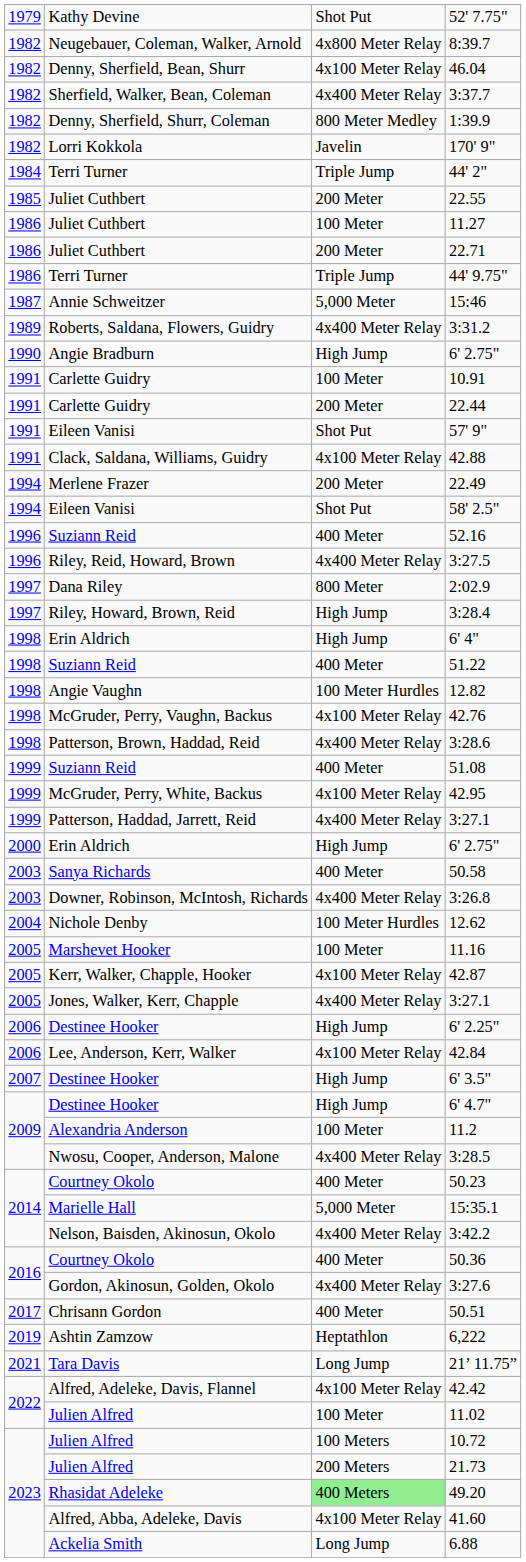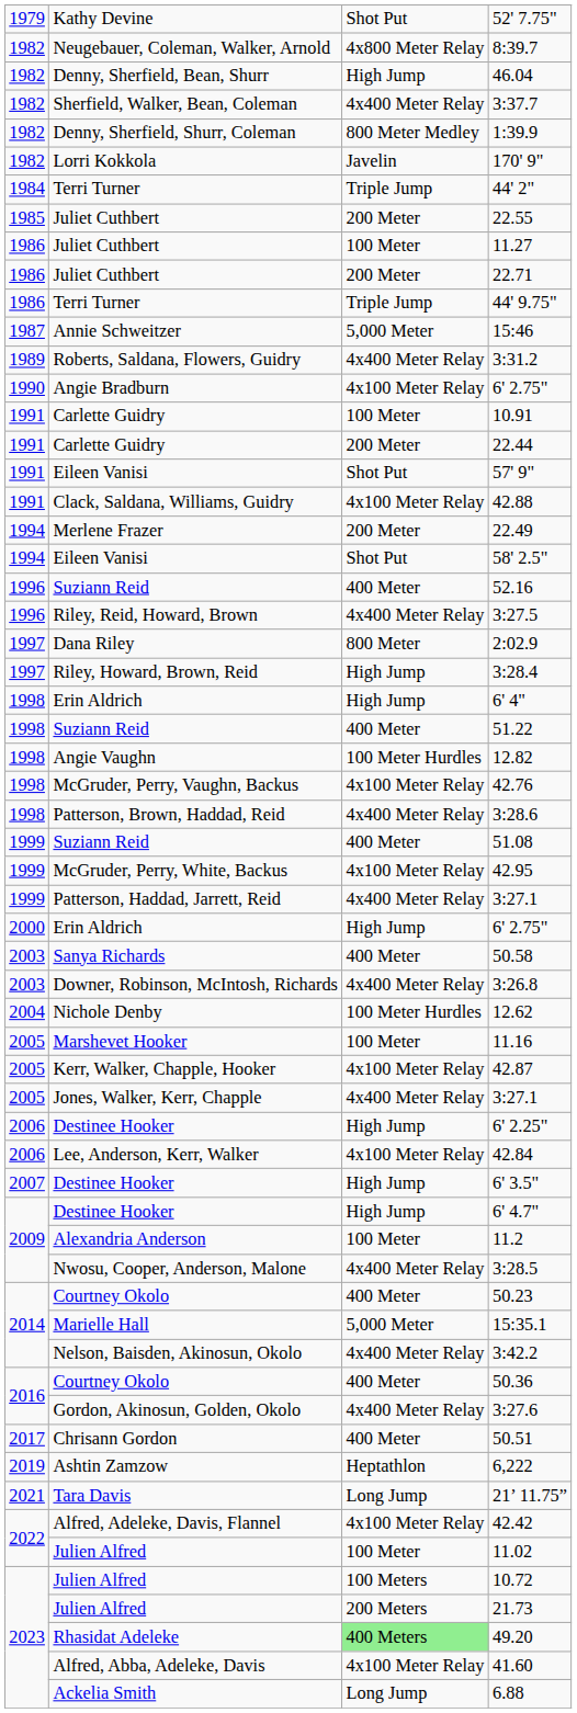 <table class="wikitable">
 <tr>
 </tr>
 <tr>
 <td><a href='#'>1979</a></td>
 <td>Kathy Devine</td>
 <td>Shot Put</td>
 <td>52' 7.75"</td>
 </tr>
 <tr>
 <td><a href='#'>1982</a></td>
 <td>Neugebauer, Coleman, Walker, Arnold</td>
 <td>4x800 Meter Relay</td>
 <td>8:39.7</td>
 </tr>
 <tr>
 <td><a href='#'>1982</a></td>
 <td>Denny, Sherfield, Bean, Shurr</td>
-<td>4x100 Meter Relay</td>
+<td>High Jump</td>
 <td>46.04</td>
 </tr>
 <tr>
 <td><a href='#'>1982</a></td>
 <td>Sherfield, Walker, Bean, Coleman</td>
 <td>4x400 Meter Relay</td>
 <td>3:37.7</td>
 </tr>
 <tr>
 <td><a href='#'>1982</a></td>
 <td>Denny, Sherfield, Shurr, Coleman</td>
 <td>800 Meter Medley</td>
 <td>1:39.9</td>
 </tr>
 <tr>
 <td><a href='#'>1982</a></td>
 <td>Lorri Kokkola</td>
 <td>Javelin</td>
 <td>170' 9"</td>
 </tr>
 <tr>
 <td><a href='#'>1984</a></td>
 <td>Terri Turner</td>
 <td>Triple Jump</td>
 <td>44' 2"</td>
 </tr>
 <tr>
 <td><a href='#'>1985</a></td>
 <td>Juliet Cuthbert</td>
 <td>200 Meter</td>
 <td>22.55</td>
 </tr>
 <tr>
 <td><a href='#'>1986</a></td>
 <td>Juliet Cuthbert</td>
 <td>100 Meter</td>
 <td>11.27</td>
 </tr>
 <tr>
 <td><a href='#'>1986</a></td>
 <td>Juliet Cuthbert</td>
 <td>200 Meter</td>
 <td>22.71</td>
 </tr>
 <tr>
 <td><a href='#'>1986</a></td>
 <td>Terri Turner</td>
 <td>Triple Jump</td>
 <td>44' 9.75"</td>
 </tr>
 <tr>
 <td><a href='#'>1987</a></td>
 <td>Annie Schweitzer</td>
 <td>5,000 Meter</td>
 <td>15:46</td>
 </tr>
 <tr>
 <td><a href='#'>1989</a></td>
 <td>Roberts, Saldana, Flowers, Guidry</td>
 <td>4x400 Meter Relay</td>
 <td>3:31.2</td>
 </tr>
 <tr>
 <td><a href='#'>1990</a></td>
 <td>Angie Bradburn</td>
-<td>High Jump</td>
+<td>4x100 Meter Relay</td>
 <td>6' 2.75"</td>
 </tr>
 <tr>
 <td><a href='#'>1991</a></td>
 <td>Carlette Guidry</td>
 <td>100 Meter</td>
 <td>10.91</td>
 </tr>
 <tr>
 <td><a href='#'>1991</a></td>
 <td>Carlette Guidry</td>
 <td>200 Meter</td>
 <td>22.44</td>
 </tr>
 <tr>
 <td><a href='#'>1991</a></td>
 <td>Eileen Vanisi</td>
 <td>Shot Put</td>
 <td>57' 9"</td>
 </tr>
 <tr>
 <td><a href='#'>1991</a></td>
 <td>Clack, Saldana, Williams, Guidry</td>
 <td>4x100 Meter Relay</td>
 <td>42.88</td>
 </tr>
 <tr>
 <td><a href='#'>1994</a></td>
 <td>Merlene Frazer</td>
 <td>200 Meter</td>
 <td>22.49</td>
 </tr>
 <tr>
 <td><a href='#'>1994</a></td>
 <td>Eileen Vanisi</td>
 <td>Shot Put</td>
 <td>58' 2.5"</td>
 </tr>
 <tr>
 <td><a href='#'>1996</a></td>
 <td><a href='#'>Suziann Reid</a></td>
 <td>400 Meter</td>
 <td>52.16</td>
 </tr>
 <tr>
 <td><a href='#'>1996</a></td>
 <td>Riley, Reid, Howard, Brown</td>
 <td>4x400 Meter Relay</td>
 <td>3:27.5</td>
 </tr>
 <tr>
 <td><a href='#'>1997</a></td>
 <td>Dana Riley</td>
 <td>800 Meter</td>
 <td>2:02.9</td>
 </tr>
 <tr>
 <td><a href='#'>1997</a></td>
 <td>Riley, Howard, Brown, Reid</td>
 <td>High Jump</td>
 <td>3:28.4</td>
 </tr>
 <tr>
 <td><a href='#'>1998</a></td>
 <td>Erin Aldrich</td>
 <td>High Jump</td>
 <td>6' 4"</td>
 </tr>
 <tr>
 <td><a href='#'>1998</a></td>
 <td><a href='#'>Suziann Reid</a></td>
 <td>400 Meter</td>
 <td>51.22</td>
 </tr>
 <tr>
 <td><a href='#'>1998</a></td>
 <td>Angie Vaughn</td>
 <td>100 Meter Hurdles</td>
 <td>12.82</td>
 </tr>
 <tr>
 <td><a href='#'>1998</a></td>
 <td>McGruder, Perry, Vaughn, Backus</td>
 <td>4x100 Meter Relay</td>
 <td>42.76</td>
 </tr>
 <tr>
 <td><a href='#'>1998</a></td>
 <td>Patterson, Brown, Haddad, Reid</td>
 <td>4x400 Meter Relay</td>
 <td>3:28.6</td>
 </tr>
 <tr>
 <td><a href='#'>1999</a></td>
 <td><a href='#'>Suziann Reid</a></td>
 <td>400 Meter</td>
 <td>51.08</td>
 </tr>
 <tr>
 <td><a href='#'>1999</a></td>
 <td>McGruder, Perry, White, Backus</td>
 <td>4x100 Meter Relay</td>
 <td>42.95</td>
 </tr>
 <tr>
 <td><a href='#'>1999</a></td>
 <td>Patterson, Haddad, Jarrett, Reid</td>
 <td>4x400 Meter Relay</td>
 <td>3:27.1</td>
 </tr>
 <tr>
 <td><a href='#'>2000</a></td>
 <td>Erin Aldrich</td>
 <td>High Jump</td>
 <td>6' 2.75"</td>
 </tr>
 <tr>
 <td><a href='#'>2003</a></td>
 <td><a href='#'>Sanya Richards</a></td>
 <td>400 Meter</td>
 <td>50.58</td>
 </tr>
 <tr>
 <td><a href='#'>2003</a></td>
 <td>Downer, Robinson, McIntosh, Richards</td>
 <td>4x400 Meter Relay</td>
 <td>3:26.8</td>
 </tr>
 <tr>
 <td><a href='#'>2004</a></td>
 <td>Nichole Denby</td>
 <td>100 Meter Hurdles</td>
 <td>12.62</td>
 </tr>
 <tr>
 <td><a href='#'>2005</a></td>
 <td><a href='#'>Marshevet Hooker</a></td>
 <td>100 Meter</td>
 <td>11.16</td>
 </tr>
 <tr>
 <td><a href='#'>2005</a></td>
 <td>Kerr, Walker, Chapple, Hooker</td>
 <td>4x100 Meter Relay</td>
 <td>42.87</td>
 </tr>
 <tr>
 <td><a href='#'>2005</a></td>
 <td>Jones, Walker, Kerr, Chapple</td>
 <td>4x400 Meter Relay</td>
 <td>3:27.1</td>
 </tr>
 <tr>
 <td><a href='#'>2006</a></td>
 <td><a href='#'>Destinee Hooker</a></td>
 <td>High Jump</td>
 <td>6' 2.25"</td>
 </tr>
 <tr>
 <td><a href='#'>2006</a></td>
 <td>Lee, Anderson, Kerr, Walker</td>
 <td>4x100 Meter Relay</td>
 <td>42.84</td>
 </tr>
 <tr>
 <td><a href='#'>2007</a></td>
 <td><a href='#'>Destinee Hooker</a></td>
 <td>High Jump</td>
 <td>6' 3.5"</td>
 </tr>
 <tr>
 <td rowspan="3"><a href='#'>2009</a></td>
 <td><a href='#'>Destinee Hooker</a></td>
 <td>High Jump</td>
 <td>6' 4.7"</td>
 </tr>
 <tr>
 <td><a href='#'>Alexandria Anderson</a></td>
 <td>100 Meter</td>
 <td>11.2</td>
 </tr>
 <tr>
 <td>Nwosu, Cooper, Anderson, Malone</td>
 <td>4x400 Meter Relay</td>
 <td>3:28.5</td>
 </tr>
 <tr>
 <td rowspan="3"><a href='#'>2014</a></td>
 <td><a href='#'>Courtney Okolo</a></td>
 <td>400 Meter</td>
 <td>50.23</td>
 </tr>
 <tr>
 <td><a href='#'>Marielle Hall</a></td>
 <td>5,000 Meter</td>
 <td>15:35.1</td>
 </tr>
 <tr>
 <td>Nelson, Baisden, Akinosun, Okolo</td>
 <td>4x400 Meter Relay</td>
 <td>3:42.2</td>
 </tr>
 <tr>
 <td rowspan="2"><a href='#'>2016</a></td>
 <td><a href='#'>Courtney Okolo</a></td>
 <td>400 Meter</td>
 <td>50.36</td>
 </tr>
 <tr>
 <td>Gordon, Akinosun, Golden, Okolo</td>
 <td>4x400 Meter Relay</td>
 <td>3:27.6</td>
 </tr>
 <tr>
 <td><a href='#'>2017</a></td>
 <td>Chrisann Gordon</td>
 <td>400 Meter</td>
 <td>50.51</td>
 </tr>
 <tr>
 <td><a href='#'>2019</a></td>
 <td>Ashtin Zamzow</td>
 <td>Heptathlon</td>
 <td>6,222</td>
 </tr>
 <tr>
 <td><a href='#'>2021</a></td>
 <td><a href='#'>Tara Davis</a></td>
 <td>Long Jump</td>
 <td>21’ 11.75”</td>
 </tr>
 <tr>
 <td rowspan="2"><a href='#'>2022</a></td>
 <td>Alfred, Adeleke, Davis, Flannel</td>
 <td>4x100 Meter Relay</td>
 <td>42.42</td>
 </tr>
 <tr>
 <td><a href='#'>Julien Alfred</a></td>
 <td>100 Meter</td>
 <td>11.02</td>
 </tr>
 <tr>
 <td rowspan="5"><a href='#'>2023</a></td>
 <td><a href='#'>Julien Alfred</a></td>
 <td>100 Meters</td>
 <td>10.72</td>
 </tr>
 <tr>
 <td><a href='#'>Julien Alfred</a></td>
 <td>200 Meters</td>
 <td>21.73</td>
 </tr>
 <tr>
 <td><a href='#'>Rhasidat Adeleke</a></td>
 <td style="background: lightgreen;">400 Meters</td>
 <td>49.20</td>
 </tr>
 <tr>
 <td>Alfred, Abba, Adeleke, Davis</td>
 <td>4x100 Meter Relay</td>
 <td>41.60</td>
 </tr>
 <tr>
 <td><a href='#'>Ackelia Smith</a></td>
 <td>Long Jump</td>
 <td>6.88</td>
 </tr>
 <tr>
 </tr>
 </table>
